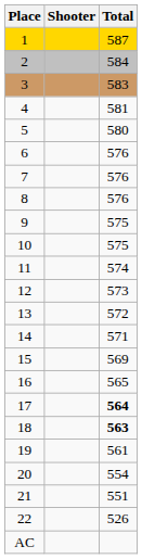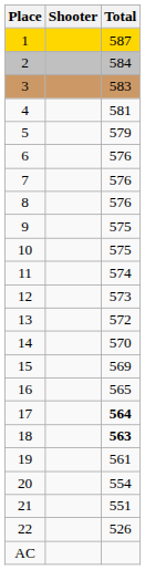 <table class=wikitable style="text-align:center">
 <tr>
 <th>Place</th>
 <th>Shooter</th>
 <th>Total</th>
 </tr>
 <tr align=center bgcolor=gold>
 <td>1</td>
 <td align=left></td>
 <td>587</td>
 </tr>
 <tr align=center bgcolor=silver>
 <td>2</td>
 <td align=left></td>
 <td>584</td>
 </tr>
 <tr align=center bgcolor=cc9966>
 <td>3</td>
 <td align=left></td>
 <td>583</td>
 </tr>
 <tr>
 <td>4</td>
 <td align=left></td>
 <td>581</td>
 </tr>
 <tr>
 <td>5</td>
 <td align=left></td>
-<td>580</td>
+<td>579</td>
 </tr>
 <tr>
 <td>6</td>
 <td align=left></td>
 <td>576</td>
 </tr>
 <tr>
 <td>7</td>
 <td align=left></td>
 <td>576</td>
 </tr>
 <tr>
 <td>8</td>
 <td align=left></td>
 <td>576</td>
 </tr>
 <tr>
 <td>9</td>
 <td align=left></td>
 <td>575</td>
 </tr>
 <tr>
 <td>10</td>
 <td align=left></td>
 <td>575</td>
 </tr>
 <tr>
 <td>11</td>
 <td align=left></td>
 <td>574</td>
 </tr>
 <tr>
 <td>12</td>
 <td align=left></td>
 <td>573</td>
 </tr>
 <tr>
 <td>13</td>
 <td align=left></td>
 <td>572</td>
 </tr>
 <tr>
 <td>14</td>
 <td align=left></td>
-<td>571</td>
+<td>570</td>
 </tr>
 <tr>
 <td>15</td>
 <td align=left></td>
 <td>569</td>
 </tr>
 <tr>
 <td>16</td>
 <td align=left></td>
 <td>565</td>
 </tr>
 <tr>
 <td>17</td>
 <td align=left></td>
 <td><strong>564</strong></td>
 </tr>
 <tr>
 <td>18</td>
 <td align=left></td>
 <td><strong>563</strong></td>
 </tr>
 <tr>
 <td>19</td>
 <td align=left></td>
 <td>561</td>
 </tr>
 <tr>
 <td>20</td>
 <td align=left></td>
 <td>554</td>
 </tr>
 <tr>
 <td>21</td>
 <td align=left></td>
 <td>551</td>
 </tr>
 <tr>
 <td>22</td>
 <td align=left></td>
 <td>526</td>
 </tr>
 <tr>
 <td>AC</td>
 <td align=left></td>
 <td></td>
 </tr>
 </table>
